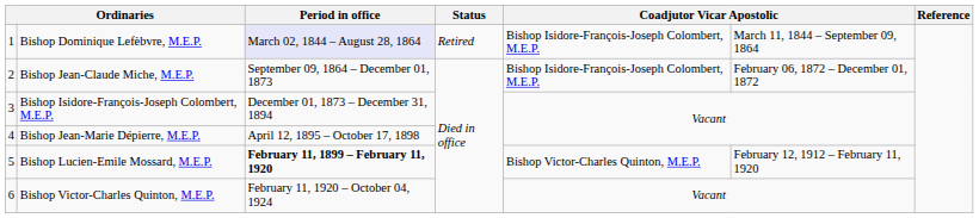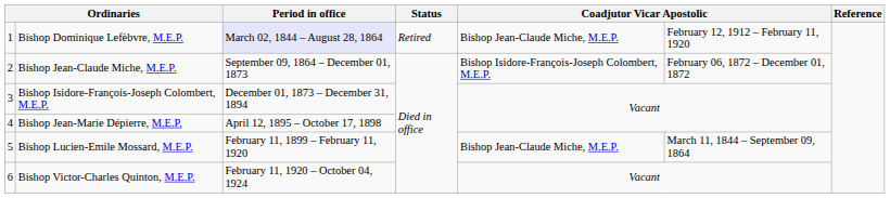 <table class="wikitable">
 <tr>
 <th colspan="2">Ordinaries</th>
 <th>Period in office</th>
 <th>Status</th>
 <th colspan=2>Coadjutor Vicar Apostolic</th>
 <th>Reference</th>
 </tr>
 <tr>
 <td>1</td>
 <td>Bishop Dominique Lefèbvre, <a href='#'>M.E.P.</a></td>
 <td style="background: lavender;">March 02, 1844 – August 28, 1864</td>
 <td><em>Retired</em></td>
-<td>Bishop Isidore-François-Joseph Colombert, <a href='#'>M.E.P.</a></td>
-<td>March 11, 1844 – September 09, 1864</td>
+<td>Bishop Jean-Claude Miche, <a href='#'>M.E.P.</a></td>
+<td>February 12, 1912 – February 11, 1920</td>
 <td rowspan=6></td>
 </tr>
 <tr>
 <td>2</td>
 <td>Bishop Jean-Claude Miche, <a href='#'>M.E.P.</a></td>
 <td>September 09, 1864 – December 01, 1873</td>
 <td rowspan=5><em>Died in office</em></td>
 <td>Bishop Isidore-François-Joseph Colombert, <a href='#'>M.E.P.</a></td>
 <td>February 06, 1872 – December 01, 1872</td>
 </tr>
 <tr>
 <td>3</td>
 <td>Bishop Isidore-François-Joseph Colombert, <a href='#'>M.E.P.</a></td>
 <td>December 01, 1873 – December 31, 1894</td>
 <td colspan=2, rowspan=2 style="text-align:center;"><em>Vacant</em></td>
 </tr>
 <tr>
 <td>4</td>
 <td>Bishop Jean-Marie Dépierre, <a href='#'>M.E.P.</a></td>
 <td>April 12, 1895 – October 17, 1898</td>
 </tr>
 <tr>
 <td>5</td>
 <td>Bishop Lucien-Emile Mossard, <a href='#'>M.E.P.</a></td>
-<td><strong>February 11, 1899 – February 11, 1920</strong></td>
-<td>Bishop Victor-Charles Quinton, <a href='#'>M.E.P.</a></td>
-<td>February 12, 1912 – February 11, 1920</td>
+<td>February 11, 1899 – February 11, 1920</td>
+<td>Bishop Jean-Claude Miche, <a href='#'>M.E.P.</a></td>
+<td>March 11, 1844 – September 09, 1864</td>
 </tr>
 <tr>
 <td>6</td>
 <td>Bishop Victor-Charles Quinton, <a href='#'>M.E.P.</a></td>
 <td>February 11, 1920 – October 04, 1924</td>
 <td colspan=2 style="text-align:center;"><em>Vacant</em></td>
 </tr>
 </table>
